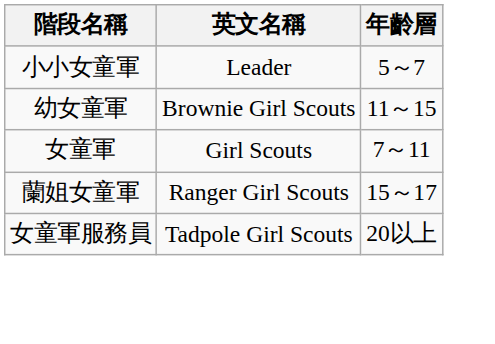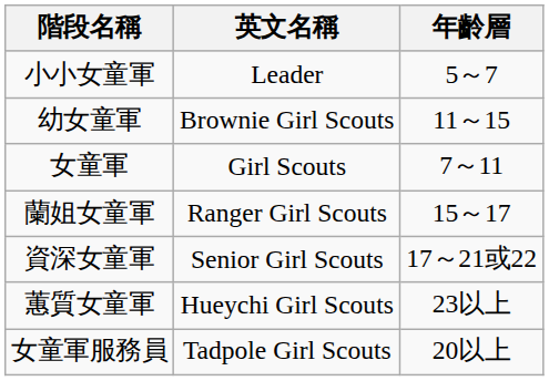 <table class=wikitable border=1>
 <tr>
 <th>階段名稱</th>
 <th>英文名稱</th>
 <th>年齡層</th>
 </tr>
 <tr>
 <td align=center>小小女童軍</td>
 <td align=center>Leader</td>
 <td align=center>5～7</td>
 </tr>
 <tr>
 <td align=center>幼女童軍</td>
 <td align=center>Brownie Girl Scouts</td>
 <td align=center>11～15</td>
 </tr>
 <tr>
 <td align=center>女童軍</td>
 <td align=center>Girl Scouts</td>
 <td align=center>7～11</td>
 </tr>
 <tr>
 <td align=center>蘭姐女童軍</td>
 <td align=center>Ranger Girl Scouts</td>
 <td align=center>15～17</td>
 </tr>
 <tr>
+<td align=center>資深女童軍</td>
+<td align=center>Senior Girl Scouts</td>
+<td align=center>17～21或22</td>
+</tr>
+<tr>
+<td align=center>蕙質女童軍</td>
+<td align=center>Hueychi Girl Scouts</td>
+<td align=center>23以上</td>
+</tr>
+<tr>
 <td align=center>女童軍服務員</td>
 <td align=center>Tadpole Girl Scouts</td>
 <td align=center>20以上</td>
 </tr>
 </table>
